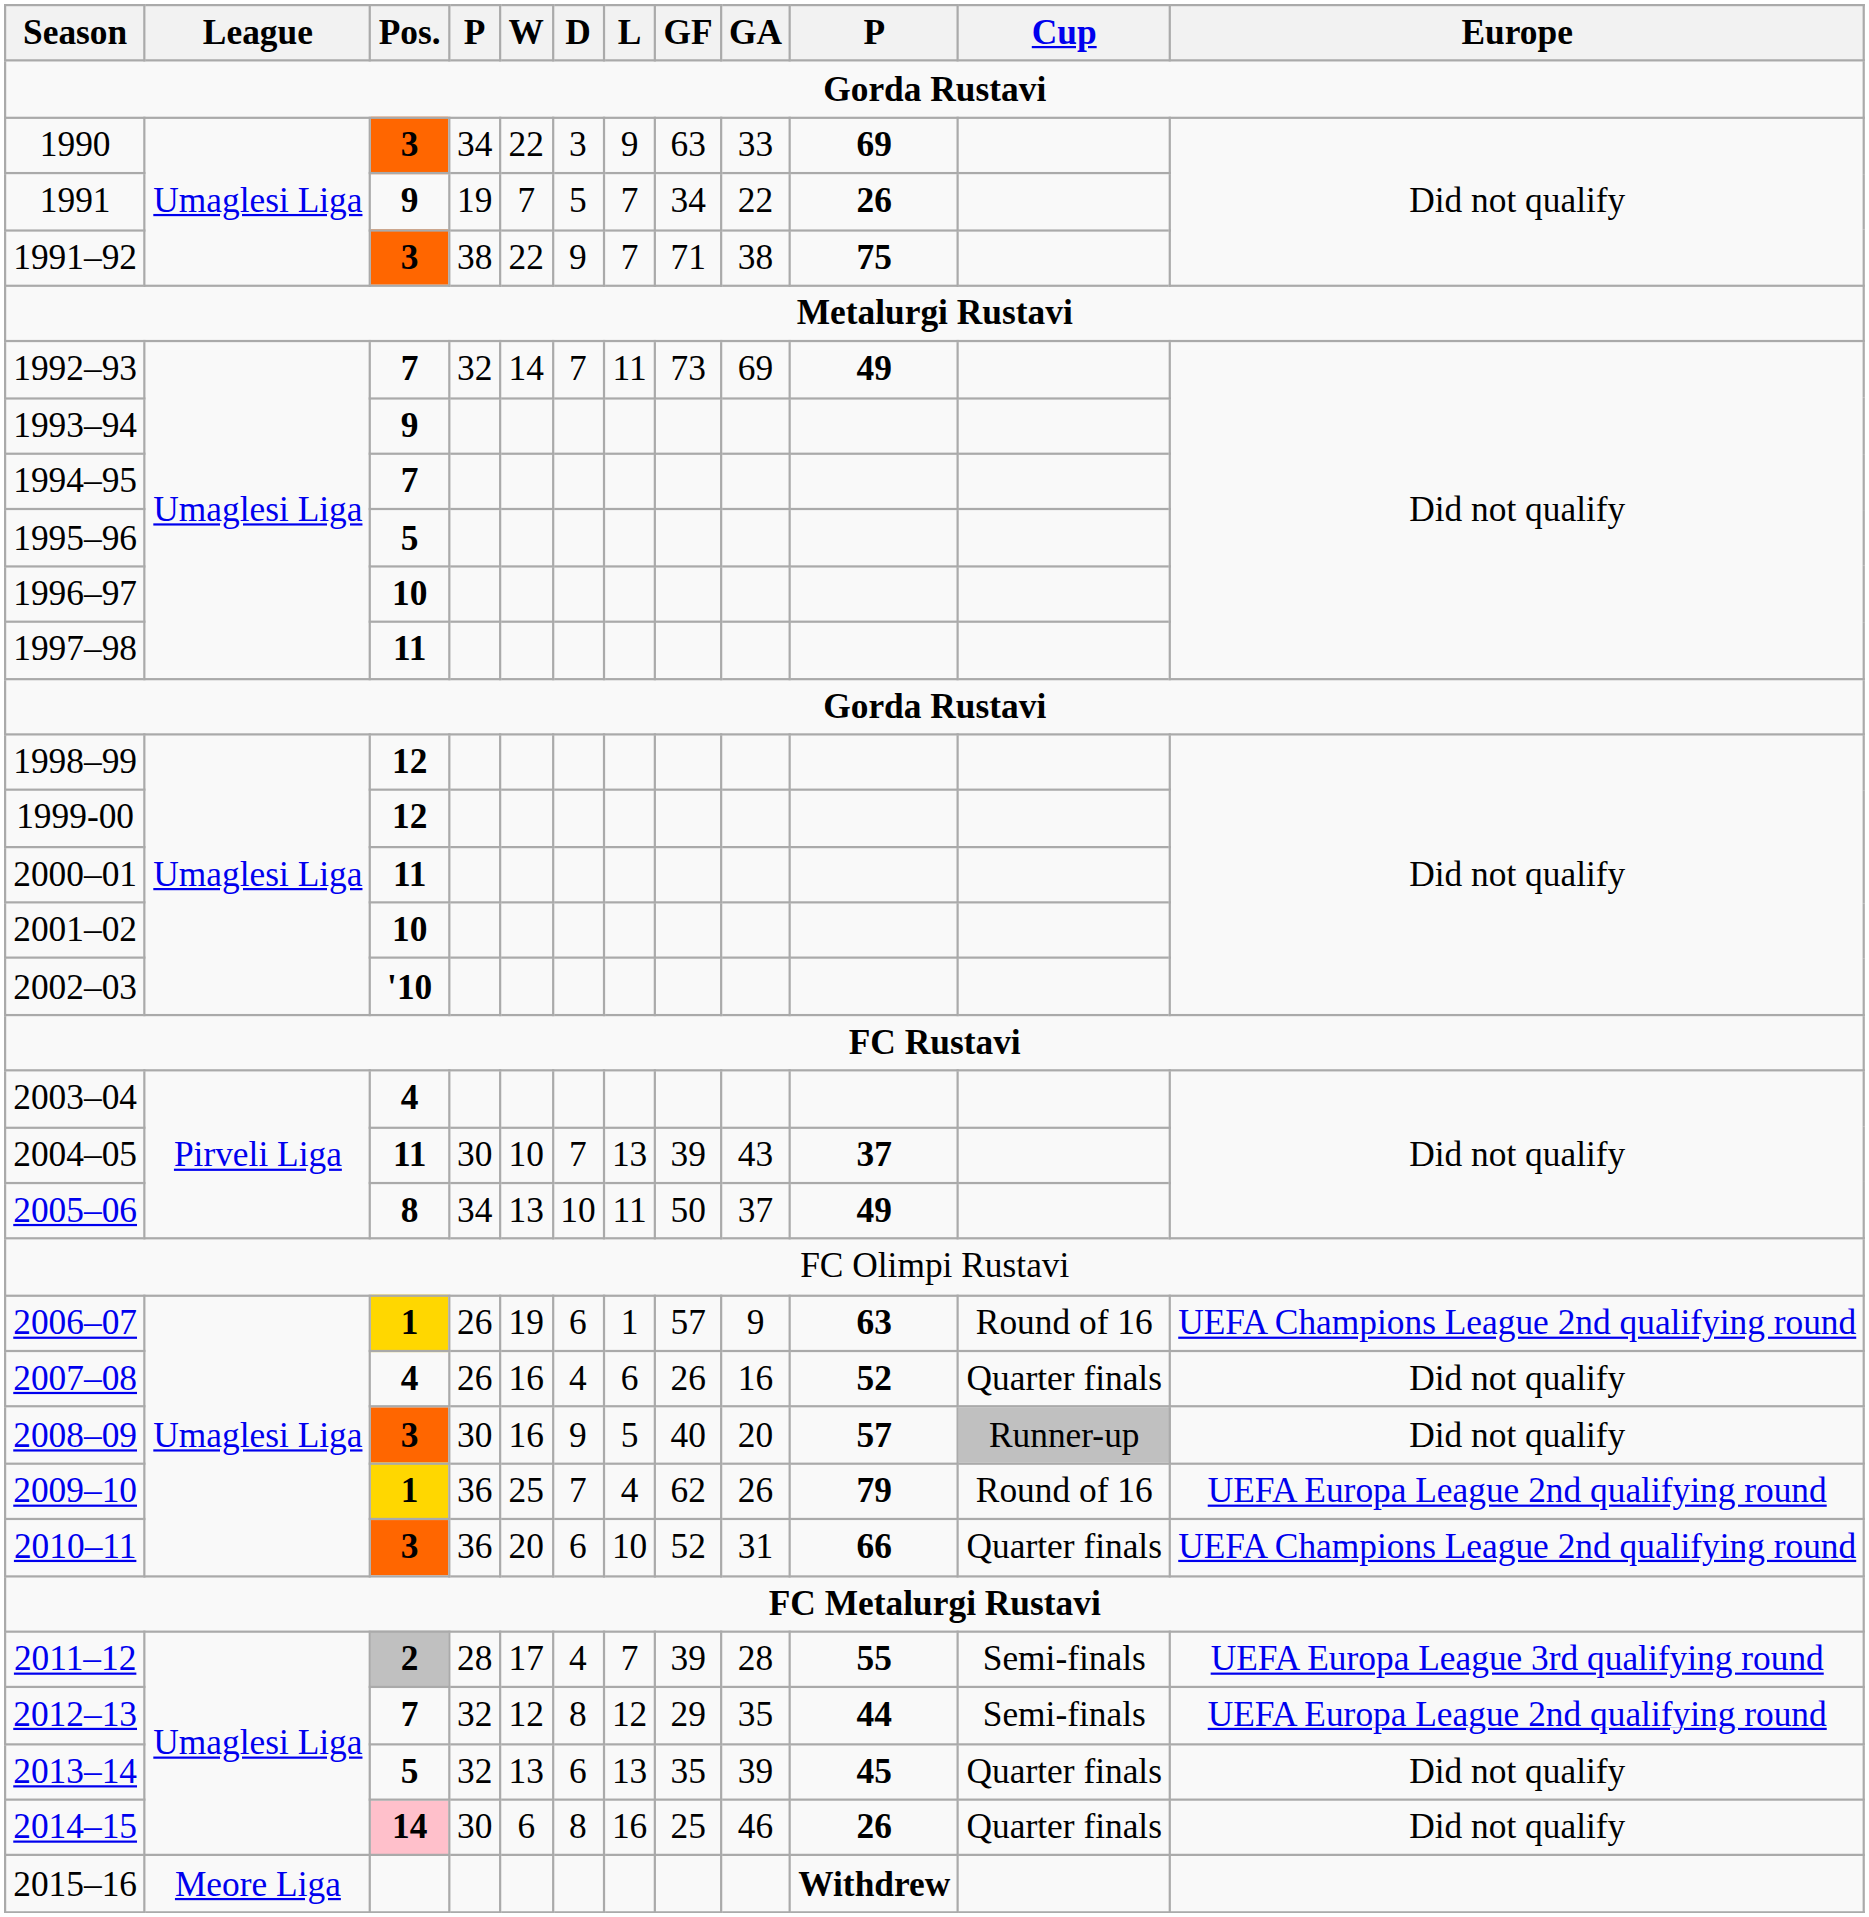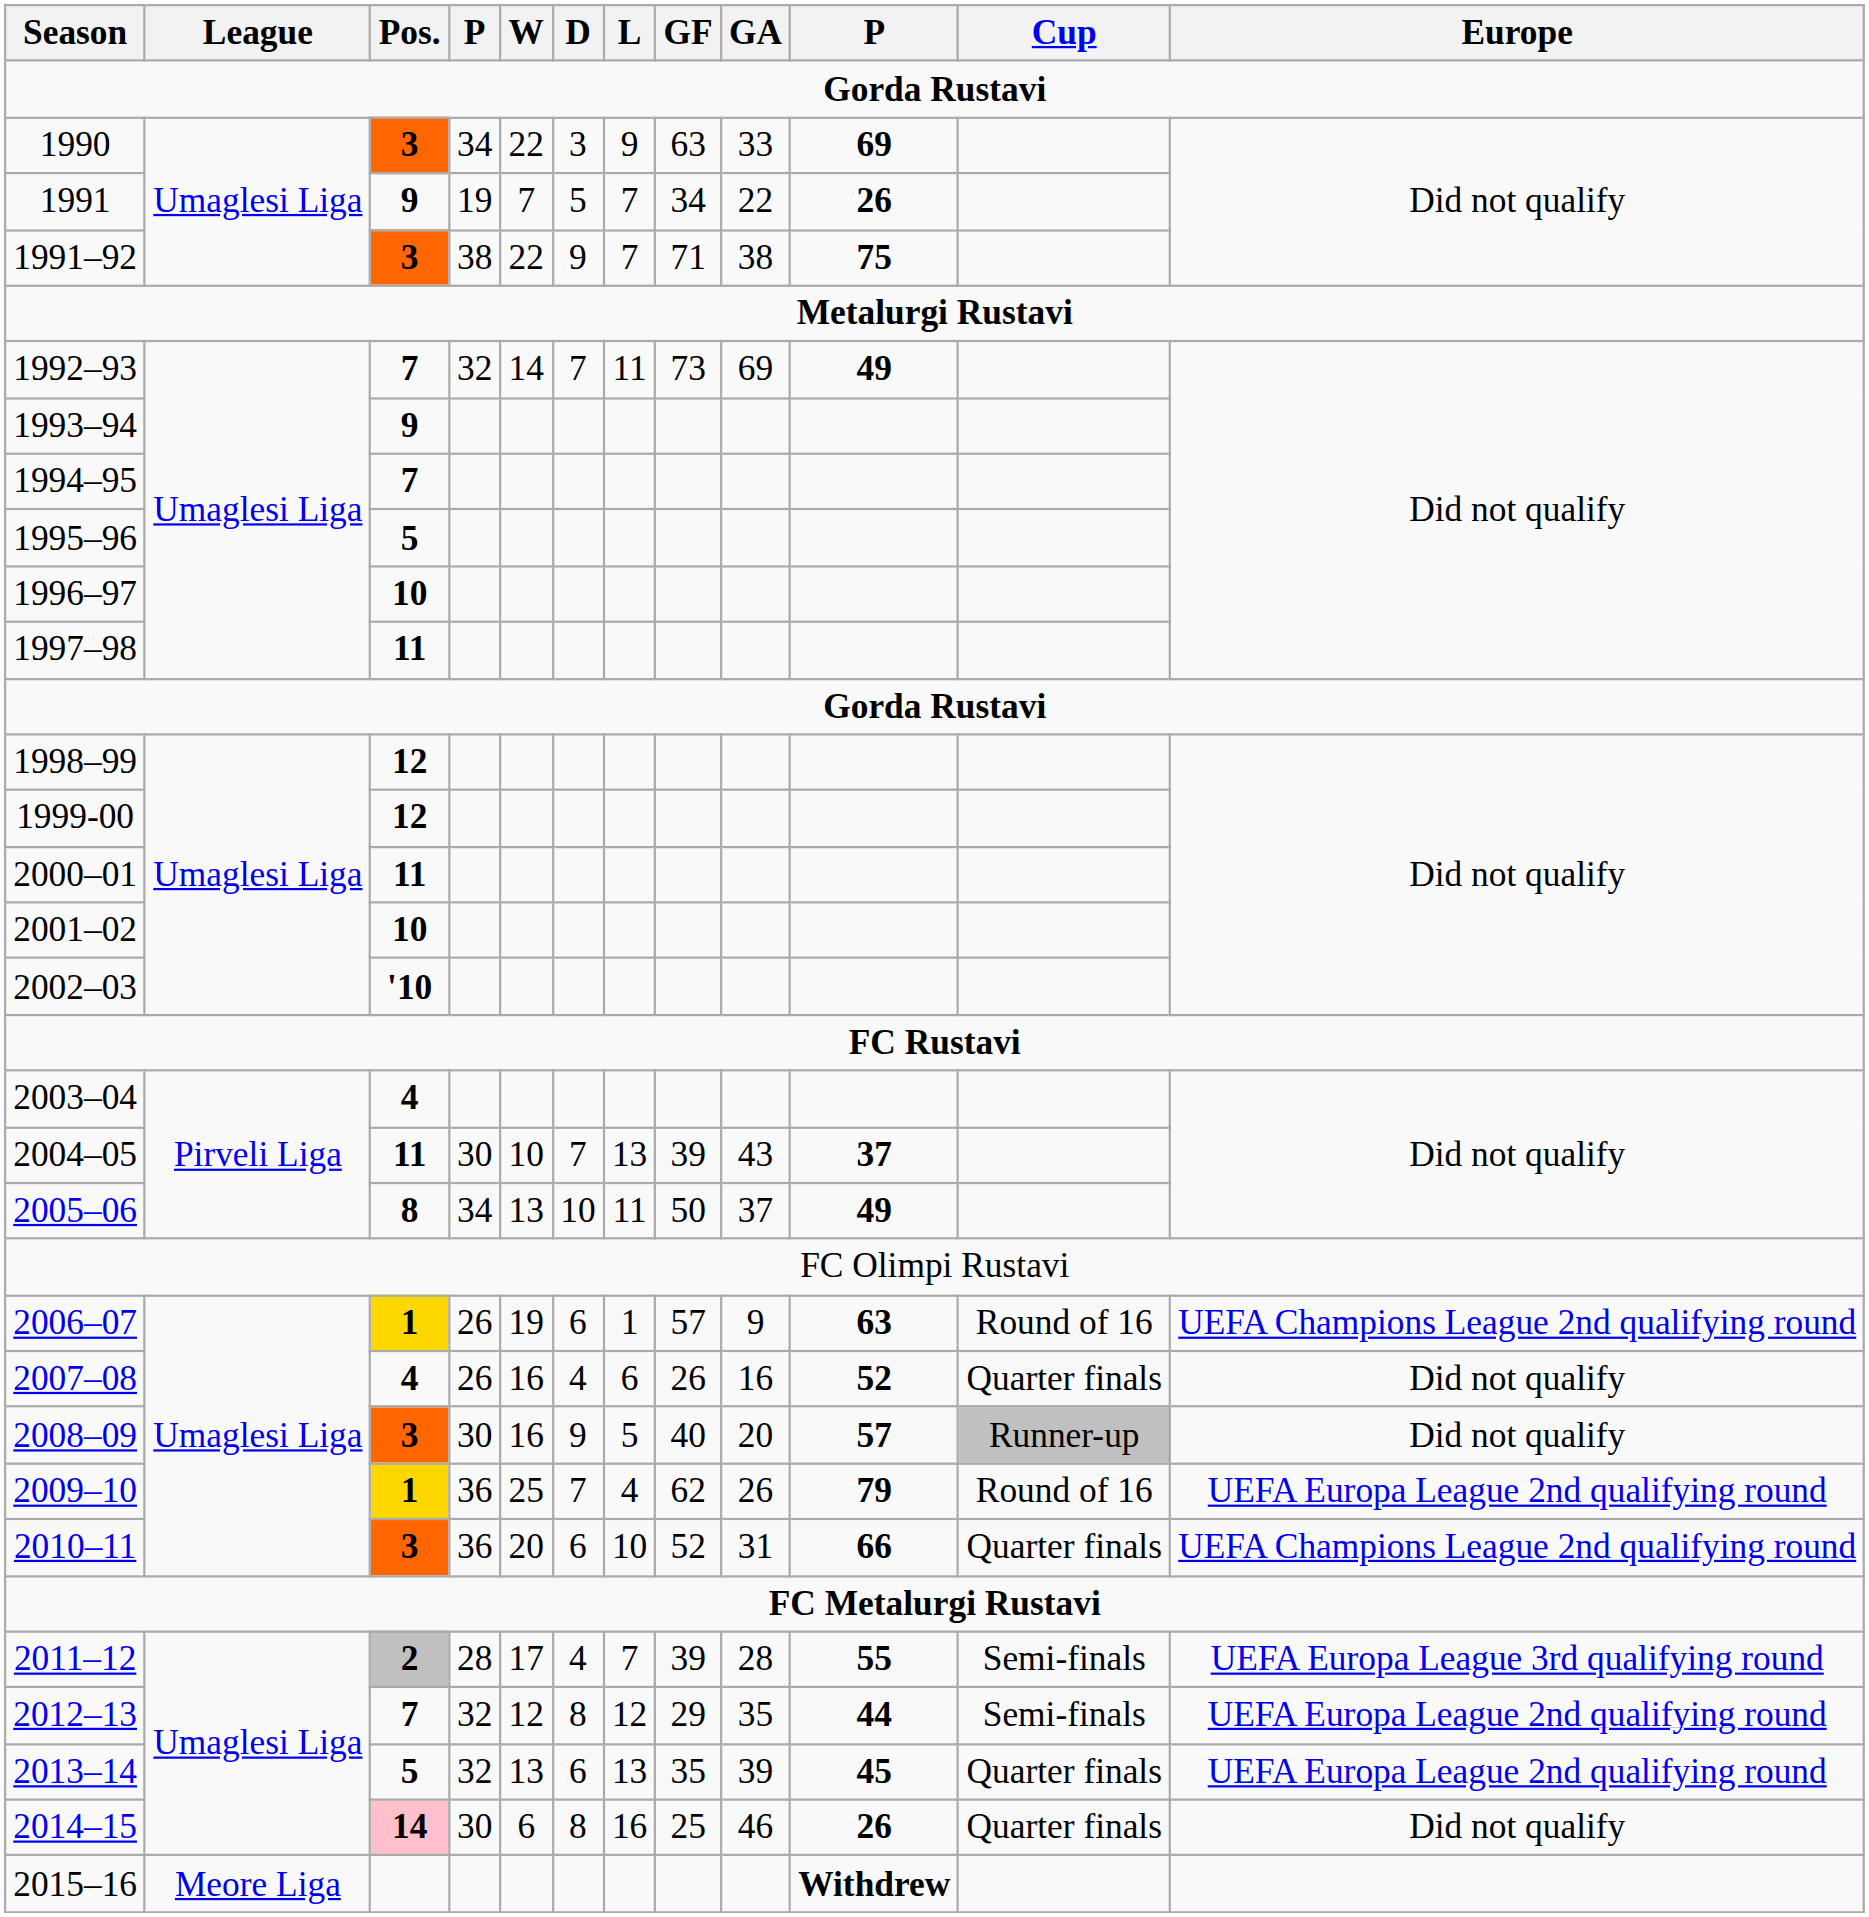 <table class="wikitable" style="text-align:center">
 <tr>
 <th>Season</th>
 <th>League</th>
 <th>Pos.</th>
 <th>P</th>
 <th>W</th>
 <th>D</th>
 <th>L</th>
 <th>GF</th>
 <th>GA</th>
 <th>P</th>
 <th><a href='#'>Cup</a></th>
 <th>Europe</th>
 </tr>
 <tr>
 <td colspan="12"><strong>Gorda Rustavi</strong></td>
 </tr>
 <tr>
 <td>1990</td>
 <td rowspan=3><a href='#'>Umaglesi Liga</a></td>
 <td bgcolor=ff6600><strong>3</strong></td>
 <td>34</td>
 <td>22</td>
 <td>3</td>
 <td>9</td>
 <td>63</td>
 <td>33</td>
 <td><strong>69</strong></td>
 <td></td>
 <td rowspan=3>Did not qualify</td>
 </tr>
 <tr>
 <td>1991</td>
 <td><strong>9</strong></td>
 <td>19</td>
 <td>7</td>
 <td>5</td>
 <td>7</td>
 <td>34</td>
 <td>22</td>
 <td><strong>26</strong></td>
 <td></td>
 </tr>
 <tr>
 <td>1991–92</td>
 <td bgcolor=ff6600><strong>3</strong></td>
 <td>38</td>
 <td>22</td>
 <td>9</td>
 <td>7</td>
 <td>71</td>
 <td>38</td>
 <td><strong>75</strong></td>
 <td></td>
 </tr>
 <tr>
 <td colspan="12"><strong>Metalurgi Rustavi</strong></td>
 </tr>
 <tr>
 <td>1992–93</td>
 <td rowspan=6><a href='#'>Umaglesi Liga</a></td>
 <td><strong>7</strong></td>
 <td>32</td>
 <td>14</td>
 <td>7</td>
 <td>11</td>
 <td>73</td>
 <td>69</td>
 <td><strong>49</strong></td>
 <td></td>
 <td rowspan=6>Did not qualify</td>
 </tr>
 <tr>
 <td>1993–94</td>
 <td><strong>9</strong></td>
 <td></td>
 <td></td>
 <td></td>
 <td></td>
 <td></td>
 <td></td>
 <td></td>
 <td></td>
 </tr>
 <tr>
 <td>1994–95</td>
 <td><strong>7</strong></td>
 <td></td>
 <td></td>
 <td></td>
 <td></td>
 <td></td>
 <td></td>
 <td></td>
 <td></td>
 </tr>
 <tr>
 <td>1995–96</td>
 <td><strong>5</strong></td>
 <td></td>
 <td></td>
 <td></td>
 <td></td>
 <td></td>
 <td></td>
 <td></td>
 <td></td>
 </tr>
 <tr>
 <td>1996–97</td>
 <td><strong>10</strong></td>
 <td></td>
 <td></td>
 <td></td>
 <td></td>
 <td></td>
 <td></td>
 <td></td>
 <td></td>
 </tr>
 <tr>
 <td>1997–98</td>
 <td><strong>11</strong></td>
 <td></td>
 <td></td>
 <td></td>
 <td></td>
 <td></td>
 <td></td>
 <td></td>
 <td></td>
 </tr>
 <tr>
 <td colspan="12"><strong>Gorda Rustavi</strong></td>
 </tr>
 <tr>
 <td>1998–99</td>
 <td rowspan=5><a href='#'>Umaglesi Liga</a></td>
 <td><strong>12</strong></td>
 <td></td>
 <td></td>
 <td></td>
 <td></td>
 <td></td>
 <td></td>
 <td></td>
 <td></td>
 <td rowspan=5>Did not qualify</td>
 </tr>
 <tr>
 <td>1999-00</td>
 <td><strong>12</strong></td>
 <td></td>
 <td></td>
 <td></td>
 <td></td>
 <td></td>
 <td></td>
 <td></td>
 <td></td>
 </tr>
 <tr>
 <td>2000–01</td>
 <td><strong>11</strong></td>
 <td></td>
 <td></td>
 <td></td>
 <td></td>
 <td></td>
 <td></td>
 <td></td>
 <td></td>
 </tr>
 <tr>
 <td>2001–02</td>
 <td><strong>10</strong></td>
 <td></td>
 <td></td>
 <td></td>
 <td></td>
 <td></td>
 <td></td>
 <td></td>
 <td></td>
 </tr>
 <tr>
 <td>2002–03</td>
 <td><strong>'10</strong></td>
 <td></td>
 <td></td>
 <td></td>
 <td></td>
 <td></td>
 <td></td>
 <td></td>
 <td></td>
 </tr>
 <tr>
 <td colspan="12"><strong>FC Rustavi</strong></td>
 </tr>
 <tr>
 <td>2003–04</td>
 <td rowspan=3><a href='#'>Pirveli Liga</a></td>
 <td><strong>4</strong></td>
 <td></td>
 <td></td>
 <td></td>
 <td></td>
 <td></td>
 <td></td>
 <td></td>
 <td></td>
 <td rowspan=3>Did not qualify</td>
 </tr>
 <tr>
 <td>2004–05</td>
 <td><strong>11</strong></td>
 <td>30</td>
 <td>10</td>
 <td>7</td>
 <td>13</td>
 <td>39</td>
 <td>43</td>
 <td><strong>37</strong></td>
 <td></td>
 </tr>
 <tr>
 <td><a href='#'>2005–06</a></td>
 <td><strong>8</strong></td>
 <td>34</td>
 <td>13</td>
 <td>10</td>
 <td>11</td>
 <td>50</td>
 <td>37</td>
 <td><strong>49</strong></td>
 <td></td>
 </tr>
 <tr>
 <td colspan="12">FC Olimpi Rustavi</td>
 </tr>
 <tr>
 <td><a href='#'>2006–07</a></td>
 <td rowspan=5><a href='#'>Umaglesi Liga</a></td>
 <td bgcolor=gold><strong>1</strong></td>
 <td>26</td>
 <td>19</td>
 <td>6</td>
 <td>1</td>
 <td>57</td>
 <td>9</td>
 <td><strong>63</strong></td>
 <td>Round of 16</td>
 <td><a href='#'>UEFA Champions League 2nd qualifying round</a></td>
 </tr>
 <tr>
 <td><a href='#'>2007–08</a></td>
 <td><strong>4</strong></td>
 <td>26</td>
 <td>16</td>
 <td>4</td>
 <td>6</td>
 <td>26</td>
 <td>16</td>
 <td><strong>52</strong></td>
 <td>Quarter finals</td>
 <td>Did not qualify</td>
 </tr>
 <tr>
 <td><a href='#'>2008–09</a></td>
 <td bgcolor=ff6600><strong>3</strong></td>
 <td>30</td>
 <td>16</td>
 <td>9</td>
 <td>5</td>
 <td>40</td>
 <td>20</td>
 <td><strong>57</strong></td>
 <td bgcolor=silver>Runner-up</td>
 <td>Did not qualify</td>
 </tr>
 <tr>
 <td><a href='#'>2009–10</a></td>
 <td bgcolor=gold><strong>1</strong></td>
 <td>36</td>
 <td>25</td>
 <td>7</td>
 <td>4</td>
 <td>62</td>
 <td>26</td>
 <td><strong>79</strong></td>
 <td>Round of 16</td>
 <td><a href='#'>UEFA Europa League 2nd qualifying round</a></td>
 </tr>
 <tr>
 <td><a href='#'>2010–11</a></td>
 <td bgcolor=ff6600><strong>3</strong></td>
 <td>36</td>
 <td>20</td>
 <td>6</td>
 <td>10</td>
 <td>52</td>
 <td>31</td>
 <td><strong>66</strong></td>
 <td>Quarter finals</td>
 <td><a href='#'>UEFA Champions League 2nd qualifying round</a></td>
 </tr>
 <tr>
 <td colspan="12"><strong>FC Metalurgi Rustavi</strong></td>
 </tr>
 <tr>
 <td><a href='#'>2011–12</a></td>
 <td rowspan=4><a href='#'>Umaglesi Liga</a></td>
 <td bgcolor=silver><strong>2</strong></td>
 <td>28</td>
 <td>17</td>
 <td>4</td>
 <td>7</td>
 <td>39</td>
 <td>28</td>
 <td><strong>55</strong></td>
 <td>Semi-finals</td>
 <td><a href='#'>UEFA Europa League 3rd qualifying round</a></td>
 </tr>
 <tr>
 <td><a href='#'>2012–13</a></td>
 <td><strong>7</strong></td>
 <td>32</td>
 <td>12</td>
 <td>8</td>
 <td>12</td>
 <td>29</td>
 <td>35</td>
 <td><strong>44</strong></td>
 <td>Semi-finals</td>
 <td><a href='#'>UEFA Europa League 2nd qualifying round</a></td>
 </tr>
 <tr>
 <td><a href='#'>2013–14</a></td>
 <td><strong>5</strong></td>
 <td>32</td>
 <td>13</td>
 <td>6</td>
 <td>13</td>
 <td>35</td>
 <td>39</td>
 <td><strong>45</strong></td>
 <td>Quarter finals</td>
-<td>Did not qualify</td>
+<td><a href='#'>UEFA Europa League 2nd qualifying round</a></td>
 </tr>
 <tr>
 <td><a href='#'>2014–15</a></td>
 <td bgcolor=pink><strong>14</strong></td>
 <td>30</td>
 <td>6</td>
 <td>8</td>
 <td>16</td>
 <td>25</td>
 <td>46</td>
 <td><strong>26</strong></td>
 <td>Quarter finals</td>
 <td>Did not qualify</td>
 </tr>
 <tr>
 <td>2015–16</td>
 <td rowspan=3><a href='#'>Meore Liga</a></td>
 <td></td>
 <td></td>
 <td></td>
 <td></td>
 <td></td>
 <td></td>
 <td></td>
 <td><strong>Withdrew</strong></td>
 <td></td>
 <td></td>
 </tr>
 </table>
